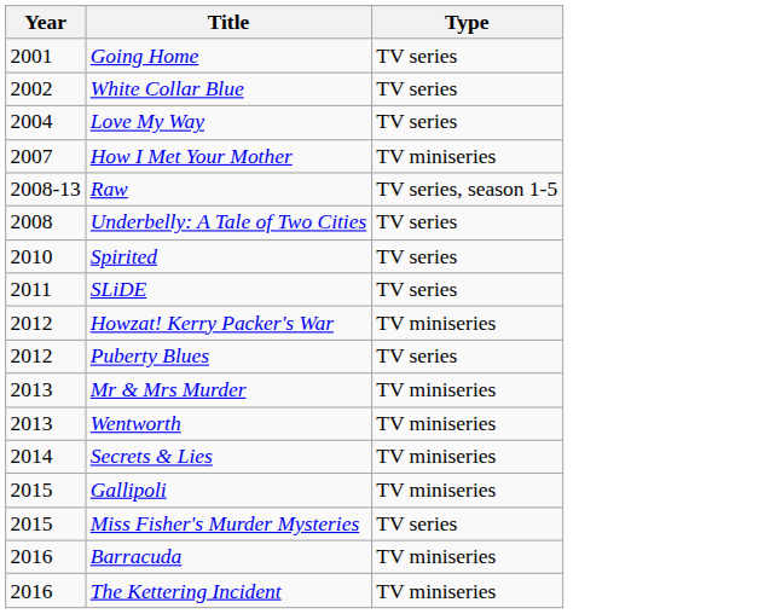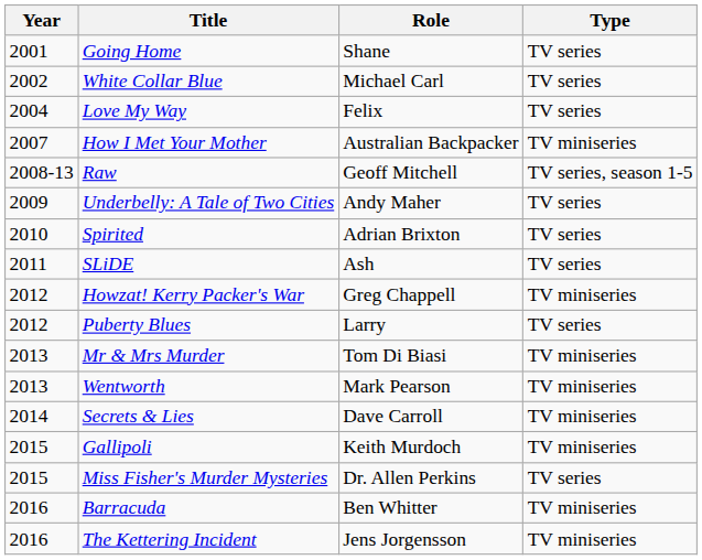 <table class="wikitable">
 <tr>
 <th>Year</th>
 <th>Title</th>
+<th>Role</th>
 <th>Type</th>
 </tr>
 <tr>
 <td>2001</td>
 <td><em><a href='#'>Going Home</a></em></td>
+<td>Shane</td>
 <td>TV series</td>
 </tr>
 <tr>
 <td>2002</td>
 <td><em><a href='#'>White Collar Blue</a></em></td>
+<td>Michael Carl</td>
 <td>TV series</td>
 </tr>
 <tr>
 <td>2004</td>
 <td><em><a href='#'>Love My Way</a></em></td>
+<td>Felix</td>
 <td>TV series</td>
 </tr>
 <tr>
 <td>2007</td>
 <td><em><a href='#'>How I Met Your Mother</a></em></td>
+<td>Australian Backpacker</td>
 <td>TV miniseries</td>
 </tr>
 <tr>
 <td>2008-13</td>
 <td><em><a href='#'>Raw</a></em></td>
+<td>Geoff Mitchell</td>
 <td>TV series, season 1-5</td>
 </tr>
 <tr>
-<td>2008</td>
+<td>2009</td>
 <td><em><a href='#'>Underbelly: A Tale of Two Cities</a></em></td>
+<td>Andy Maher</td>
 <td>TV series</td>
 </tr>
 <tr>
 <td>2010</td>
 <td><em><a href='#'>Spirited</a></em></td>
+<td>Adrian Brixton</td>
 <td>TV series</td>
 </tr>
 <tr>
 <td>2011</td>
 <td><em><a href='#'>SLiDE</a></em></td>
+<td>Ash</td>
 <td>TV series</td>
 </tr>
 <tr>
 <td>2012</td>
 <td><em><a href='#'>Howzat! Kerry Packer's War</a></em></td>
+<td>Greg Chappell</td>
 <td>TV miniseries</td>
 </tr>
 <tr>
 <td>2012</td>
 <td><em><a href='#'>Puberty Blues</a></em></td>
+<td>Larry</td>
 <td>TV series</td>
 </tr>
 <tr>
 <td>2013</td>
 <td><em><a href='#'>Mr & Mrs Murder</a></em></td>
+<td>Tom Di Biasi</td>
 <td>TV miniseries</td>
 </tr>
 <tr>
 <td>2013</td>
 <td><em><a href='#'>Wentworth</a></em></td>
+<td>Mark Pearson</td>
 <td>TV miniseries</td>
 </tr>
 <tr>
 <td>2014</td>
 <td><em><a href='#'>Secrets & Lies</a></em></td>
+<td>Dave Carroll</td>
 <td>TV miniseries</td>
 </tr>
 <tr>
 <td>2015</td>
 <td><em><a href='#'>Gallipoli</a></em></td>
+<td>Keith Murdoch</td>
 <td>TV miniseries</td>
 </tr>
 <tr>
 <td>2015</td>
 <td><em><a href='#'>Miss Fisher's Murder Mysteries</a></em></td>
+<td>Dr. Allen Perkins</td>
 <td>TV series</td>
 </tr>
 <tr>
 <td>2016</td>
 <td><em><a href='#'>Barracuda</a></em></td>
+<td>Ben Whitter</td>
 <td>TV miniseries</td>
 </tr>
 <tr>
 <td>2016</td>
 <td><em><a href='#'>The Kettering Incident</a></em></td>
+<td>Jens Jorgensson</td>
 <td>TV miniseries</td>
 </tr>
 </table>
